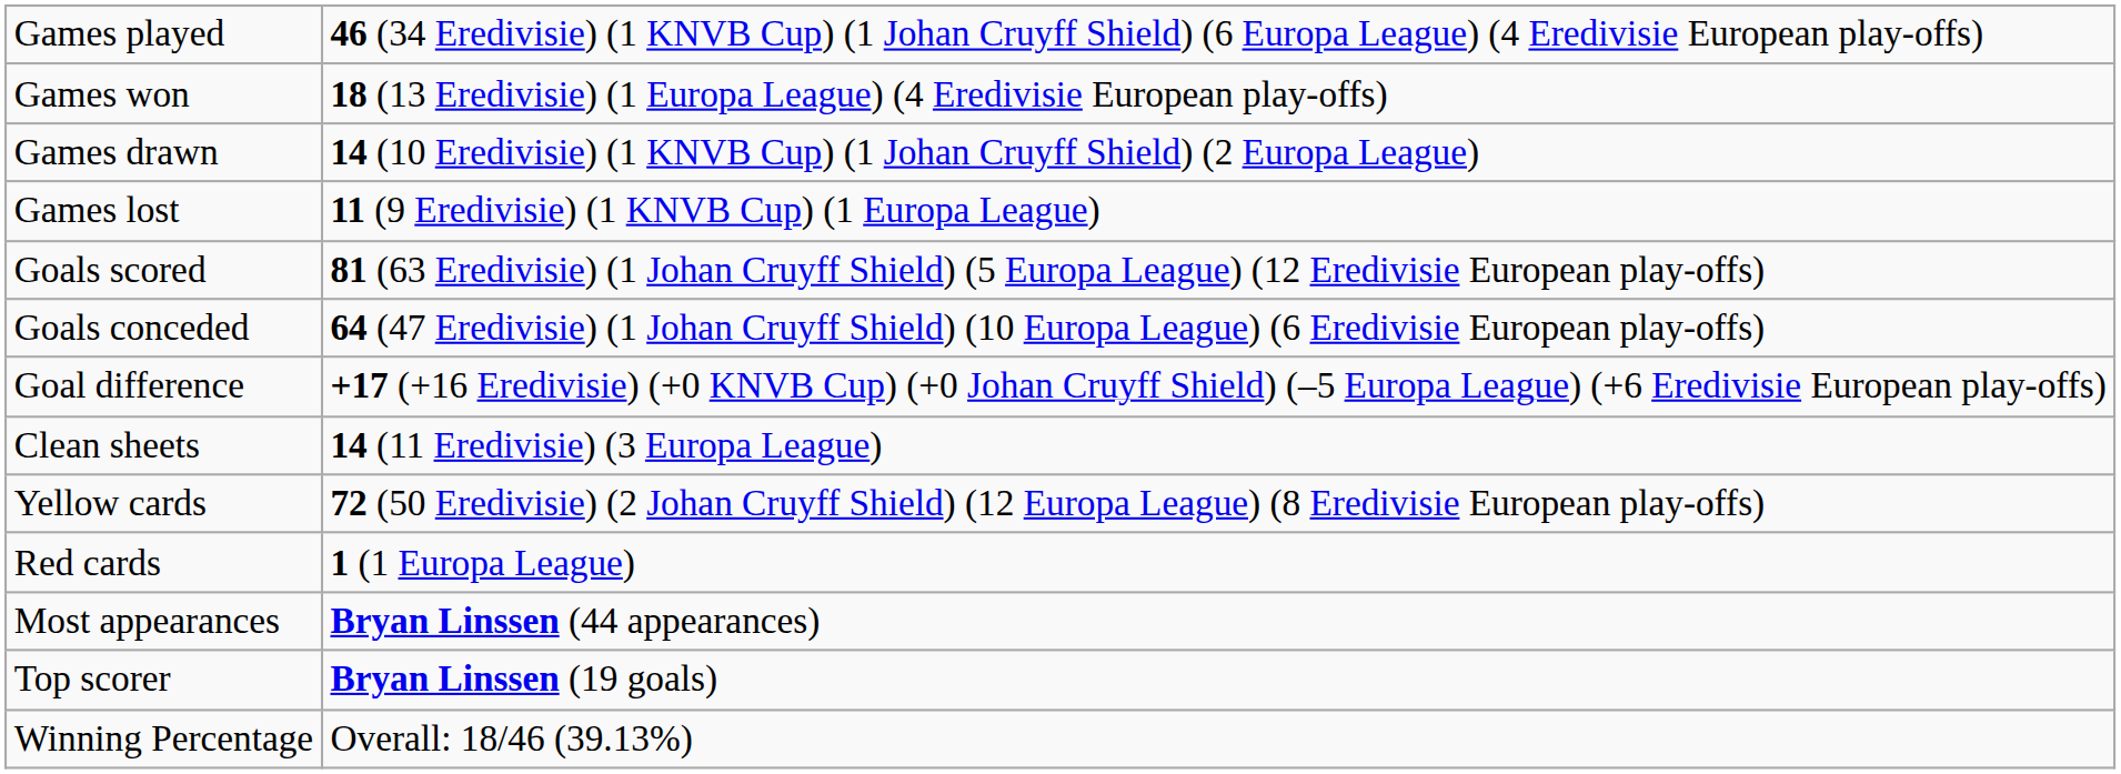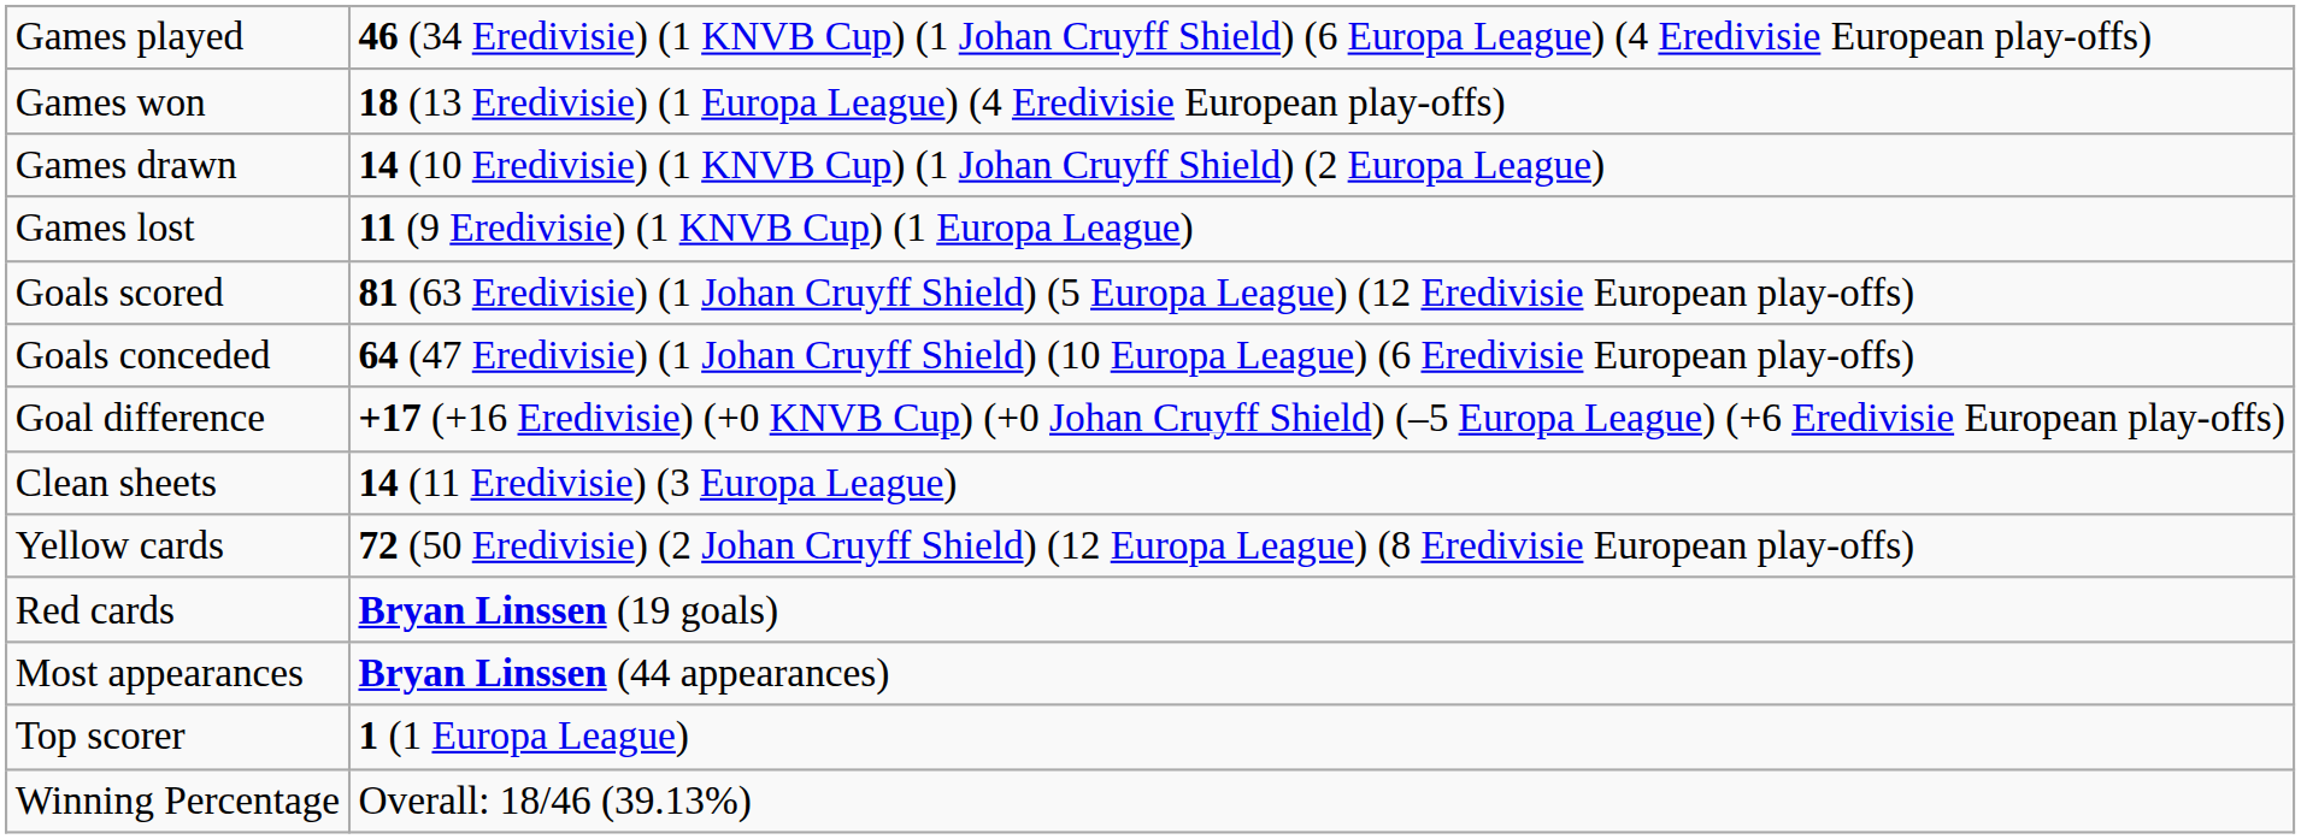 <table class="wikitable">
 <tr>
 <td>Games played</td>
 <td><strong>46</strong> (34 <a href='#'>Eredivisie</a>) (1 <a href='#'>KNVB Cup</a>) (1 <a href='#'>Johan Cruyff Shield</a>) (6 <a href='#'>Europa League</a>) (4 <a href='#'>Eredivisie</a> European play-offs)</td>
 </tr>
 <tr>
 <td>Games won</td>
 <td><strong>18</strong> (13 <a href='#'>Eredivisie</a>) (1 <a href='#'>Europa League</a>) (4 <a href='#'>Eredivisie</a> European play-offs)</td>
 </tr>
 <tr>
 <td>Games drawn</td>
 <td><strong>14</strong> (10 <a href='#'>Eredivisie</a>) (1 <a href='#'>KNVB Cup</a>) (1 <a href='#'>Johan Cruyff Shield</a>) (2 <a href='#'>Europa League</a>)</td>
 </tr>
 <tr>
 <td>Games lost</td>
 <td><strong>11</strong> (9 <a href='#'>Eredivisie</a>) (1 <a href='#'>KNVB Cup</a>) (1 <a href='#'>Europa League</a>)</td>
 </tr>
 <tr>
 <td>Goals scored</td>
 <td><strong>81</strong> (63 <a href='#'>Eredivisie</a>) (1 <a href='#'>Johan Cruyff Shield</a>) (5 <a href='#'>Europa League</a>) (12 <a href='#'>Eredivisie</a> European play-offs)</td>
 </tr>
 <tr>
 <td>Goals conceded</td>
 <td><strong>64</strong> (47 <a href='#'>Eredivisie</a>) (1 <a href='#'>Johan Cruyff Shield</a>) (10 <a href='#'>Europa League</a>) (6 <a href='#'>Eredivisie</a> European play-offs)</td>
 </tr>
 <tr>
 <td>Goal difference</td>
 <td><strong>+17</strong> (+16 <a href='#'>Eredivisie</a>) (+0 <a href='#'>KNVB Cup</a>) (+0 <a href='#'>Johan Cruyff Shield</a>) (–5 <a href='#'>Europa League</a>) (+6 <a href='#'>Eredivisie</a> European play-offs)</td>
 </tr>
 <tr>
 <td>Clean sheets</td>
 <td><strong>14</strong> (11 <a href='#'>Eredivisie</a>) (3 <a href='#'>Europa League</a>)</td>
 </tr>
 <tr>
 <td>Yellow cards</td>
 <td><strong>72</strong> (50 <a href='#'>Eredivisie</a>) (2 <a href='#'>Johan Cruyff Shield</a>) (12 <a href='#'>Europa League</a>) (8 <a href='#'>Eredivisie</a> European play-offs)</td>
 </tr>
 <tr>
 <td>Red cards</td>
-<td><strong>1</strong> (1 <a href='#'>Europa League</a>)</td>
+<td><strong> <a href='#'>Bryan Linssen</a></strong> (19 goals)</td>
 </tr>
 <tr>
 <td>Most appearances</td>
 <td><strong> <a href='#'>Bryan Linssen</a></strong> (44 appearances)</td>
 </tr>
 <tr>
 <td>Top scorer</td>
-<td><strong> <a href='#'>Bryan Linssen</a></strong> (19 goals)</td>
+<td><strong>1</strong> (1 <a href='#'>Europa League</a>)</td>
 </tr>
 <tr>
 <td>Winning Percentage</td>
 <td>Overall: 18/46 (39.13%)</td>
 </tr>
 </table>
